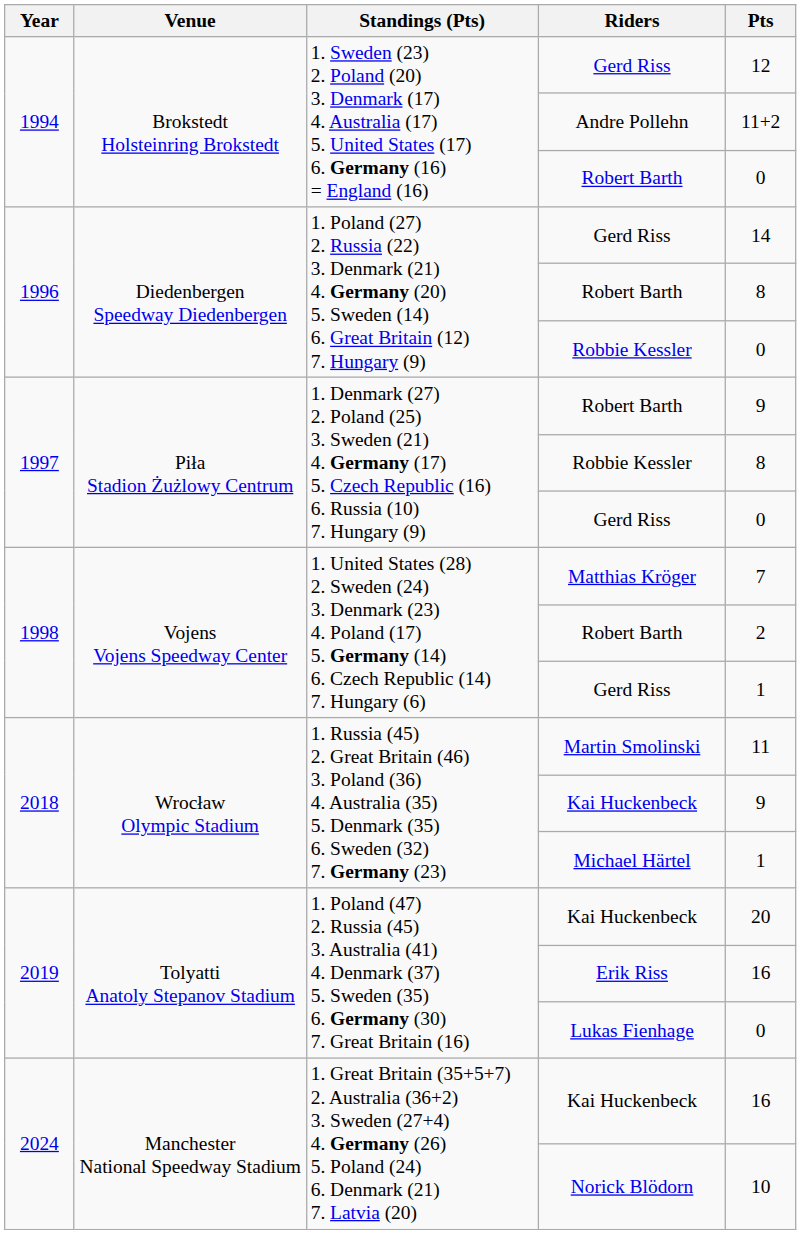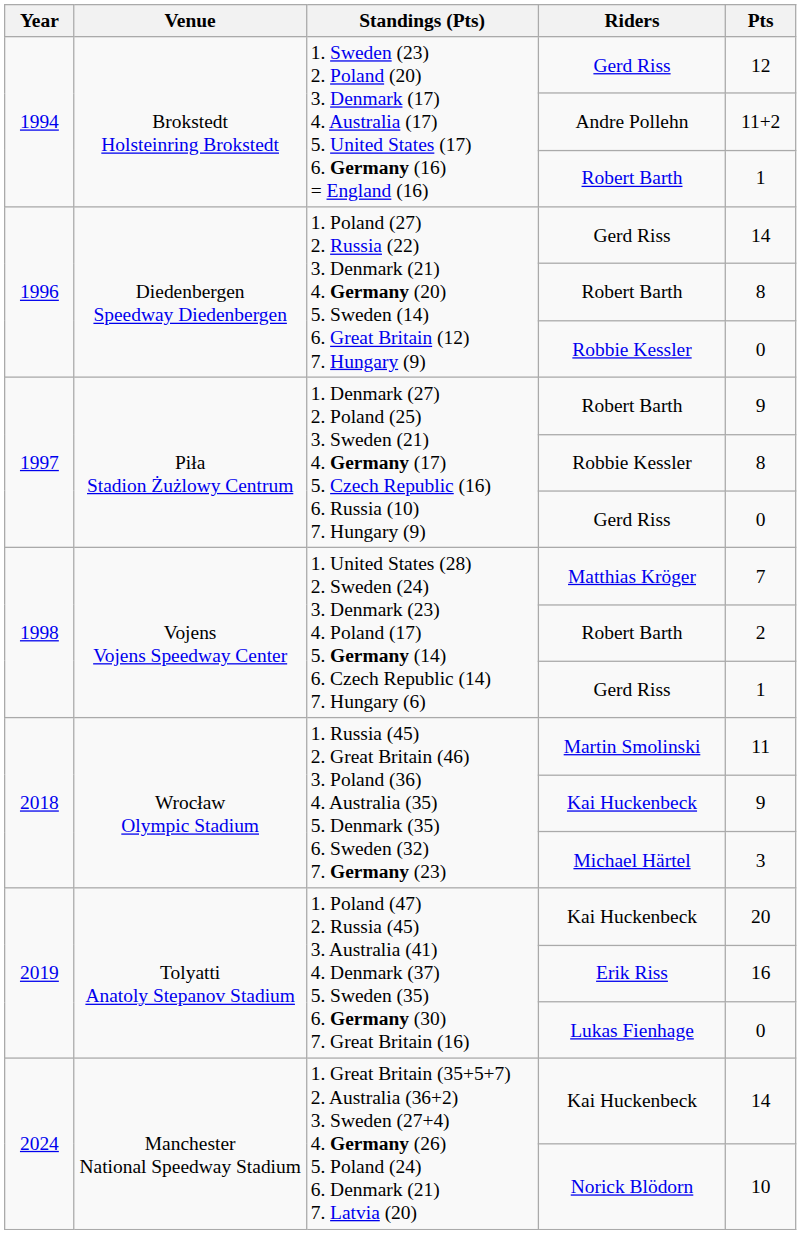 <table class="wikitable"   style="font-size: 95%; width: 70%; text-align: center;">
 <tr>
 <th width=40>Year</th>
 <th width=150>Venue</th>
 <th width=150>Standings (Pts)</th>
 <th width=120>Riders</th>
 <th width=40>Pts</th>
 </tr>
 <tr>
 <td rowspan="3"><a href='#'>1994</a></td>
 <td rowspan="3"><br>Brokstedt<br><a href='#'>Holsteinring Brokstedt</a></td>
 <td rowspan="3" style="text-align: left;">1.  <a href='#'>Sweden</a> (23)<br>2.  <a href='#'>Poland</a> (20)<br>3.  <a href='#'>Denmark</a> (17)<br>4.  <a href='#'>Australia</a> (17)<br>5.  <a href='#'>United States</a> (17)<br>6.  <strong>Germany</strong> (16)<br>=  <a href='#'>England</a> (16)</td>
 <td><a href='#'>Gerd Riss</a></td>
 <td>12</td>
 </tr>
 <tr>
 <td>Andre Pollehn</td>
 <td>11+2</td>
 </tr>
 <tr>
 <td><a href='#'>Robert Barth</a></td>
-<td>0</td>
+<td>1</td>
 </tr>
 <tr>
 <td rowspan="3"><a href='#'>1996</a></td>
 <td rowspan="3"><br>Diedenbergen<br><a href='#'>Speedway Diedenbergen</a></td>
 <td rowspan="3" style="text-align: left;">1.  Poland (27)<br>2.  <a href='#'>Russia</a> (22)<br>3.  Denmark (21)<br>4.  <strong>Germany</strong> (20)<br>5.  Sweden (14)<br>6.  <a href='#'>Great Britain</a> (12)<br>7.  <a href='#'>Hungary</a> (9)</td>
 <td>Gerd Riss</td>
 <td>14</td>
 </tr>
 <tr>
 <td>Robert Barth</td>
 <td>8</td>
 </tr>
 <tr>
 <td><a href='#'>Robbie Kessler</a></td>
 <td>0</td>
 </tr>
 <tr>
 <td rowspan="3"><a href='#'>1997</a></td>
 <td rowspan="3"><br>Piła<br><a href='#'>Stadion Żużlowy Centrum</a></td>
 <td rowspan="3" style="text-align: left;">1.  Denmark (27)<br>2.  Poland (25)<br>3.  Sweden (21)<br>4.  <strong>Germany</strong> (17)<br>5.  <a href='#'>Czech Republic</a> (16)<br>6.  Russia (10)<br>7.   Hungary (9)</td>
 <td>Robert Barth</td>
 <td>9</td>
 </tr>
 <tr>
 <td>Robbie Kessler</td>
 <td>8</td>
 </tr>
 <tr>
 <td>Gerd Riss</td>
 <td>0</td>
 </tr>
 <tr>
 <td rowspan="3"><a href='#'>1998</a></td>
 <td rowspan="3"><br>Vojens<br><a href='#'>Vojens Speedway Center</a></td>
 <td rowspan="3" style="text-align: left;">1.  United States (28)<br>2.  Sweden (24)<br>3.  Denmark (23)<br>4.  Poland (17)<br>5.  <strong>Germany</strong> (14)<br>6.  Czech Republic (14)<br>7.  Hungary (6)</td>
 <td><a href='#'>Matthias Kröger</a></td>
 <td>7</td>
 </tr>
 <tr>
 <td>Robert Barth</td>
 <td>2</td>
 </tr>
 <tr>
 <td>Gerd Riss</td>
 <td>1</td>
 </tr>
 <tr>
 <td rowspan="3"><a href='#'>2018</a></td>
 <td rowspan="3"><br>Wrocław<br><a href='#'>Olympic Stadium</a></td>
 <td rowspan="3" style="text-align: left;">1.  Russia (45)<br>2.  Great Britain (46)<br>3.  Poland (36)<br>4.  Australia (35)<br>5.  Denmark (35)<br>6.  Sweden (32)<br>7.  <strong>Germany</strong> (23)</td>
 <td><a href='#'>Martin Smolinski</a></td>
 <td>11</td>
 </tr>
 <tr>
 <td><a href='#'>Kai Huckenbeck</a></td>
 <td>9</td>
 </tr>
 <tr>
 <td><a href='#'>Michael Härtel</a></td>
-<td>1</td>
+<td>3</td>
 </tr>
 <tr>
 <td rowspan="3"><a href='#'>2019</a></td>
 <td rowspan="3"><br>Tolyatti<br><a href='#'>Anatoly Stepanov Stadium</a></td>
 <td rowspan="3" style="text-align: left;">1.  Poland (47)<br>2.  Russia (45)<br>3.  Australia (41)<br>4.  Denmark (37)<br>5.  Sweden (35)<br>6.  <strong>Germany</strong> (30)<br>7.  Great Britain (16)</td>
 <td>Kai Huckenbeck</td>
 <td>20</td>
 </tr>
 <tr>
 <td><a href='#'>Erik Riss</a></td>
 <td>16</td>
 </tr>
 <tr>
 <td><a href='#'>Lukas Fienhage</a></td>
 <td>0</td>
 </tr>
 <tr>
 <td rowspan="3"><a href='#'>2024</a></td>
 <td rowspan="3"><br>Manchester<br>National Speedway Stadium</td>
 <td rowspan="3" style="text-align: left;">1.  Great Britain (35+5+7)<br>2.  Australia (36+2)<br>3.  Sweden (27+4)<br>4.  <strong>Germany</strong> (26)<br>5.  Poland (24)<br>6.  Denmark (21) <br>7.  <a href='#'>Latvia</a> (20)</td>
 <td>Kai Huckenbeck</td>
-<td>16</td>
+<td>14</td>
 </tr>
 <tr>
 <td><a href='#'>Norick Blödorn</a></td>
 <td>10</td>
 </tr>
 </table>
